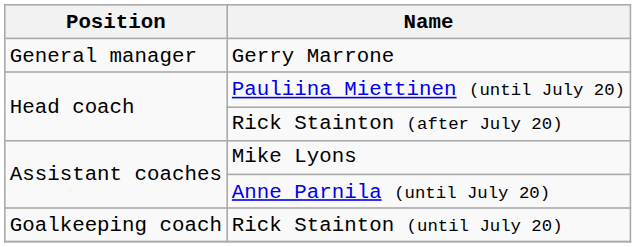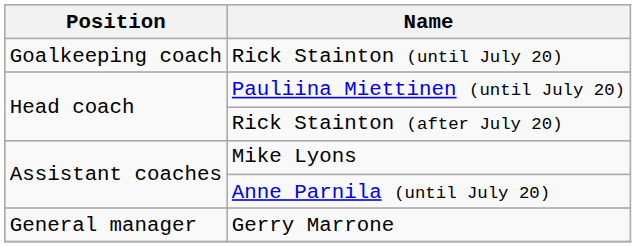 <table class="wikitable">
 <tr>
 <th>Position</th>
 <th>Name</th>
 </tr>
 <tr>
-<td>General manager</td>
-<td> Gerry Marrone</td>
+<td>Goalkeeping coach</td>
+<td> Rick Stainton <small>(until July 20)</small></td>
 </tr>
 <tr>
 <td rowspan="2">Head coach</td>
 <td> <a href='#'>Pauliina Miettinen</a> <small>(until July 20)</small></td>
 </tr>
 <tr>
 <td> Rick Stainton <small>(after July 20)</small></td>
 </tr>
 <tr>
 <td rowspan="2">Assistant coaches</td>
 <td> Mike Lyons</td>
 </tr>
 <tr>
 <td> <a href='#'>Anne Parnila</a> <small>(until July 20)</small></td>
 </tr>
 <tr>
-<td>Goalkeeping coach</td>
-<td> Rick Stainton <small>(until July 20)</small></td>
+<td>General manager</td>
+<td> Gerry Marrone</td>
 </tr>
 <tr>
 </tr>
 </table>
